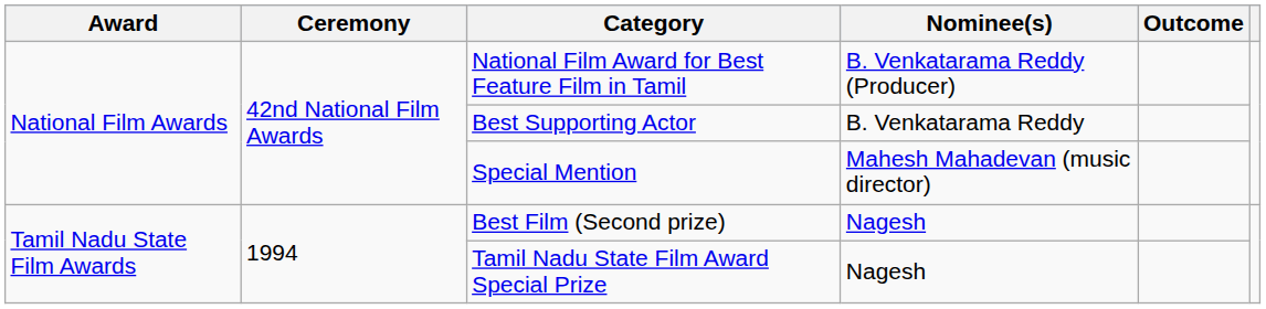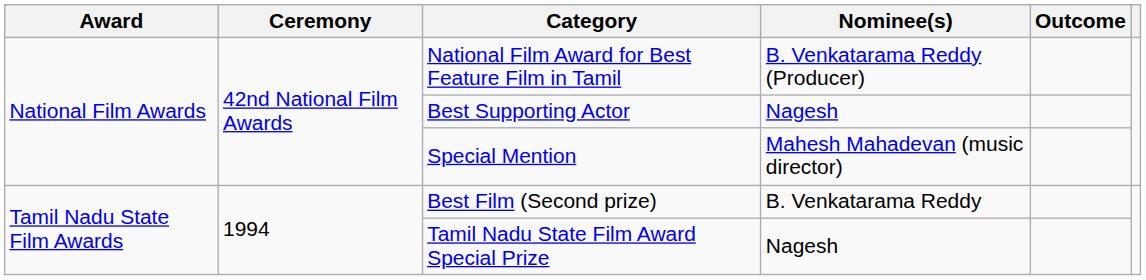 <table class="wikitable">
 <tr style="background:#b0c4de; text-align:center;">
 <th>Award</th>
 <th>Ceremony</th>
 <th>Category</th>
 <th>Nominee(s)</th>
 <th>Outcome</th>
 <th></th>
 </tr>
 <tr>
 <td rowspan="3"><a href='#'>National Film Awards</a></td>
 <td rowspan="3"><a href='#'>42nd National Film Awards</a></td>
 <td><a href='#'>National Film Award for Best Feature Film in Tamil</a></td>
 <td><a href='#'>B. Venkatarama Reddy</a> (Producer)</td>
 <td></td>
 <td rowspan="3" style="text-align:center;"></td>
 </tr>
 <tr>
 <td><a href='#'>Best Supporting Actor</a></td>
-<td>B. Venkatarama Reddy</td>
+<td><a href='#'>Nagesh</a></td>
 <td></td>
 </tr>
 <tr>
 <td><a href='#'>Special Mention</a></td>
 <td><a href='#'>Mahesh Mahadevan</a> (music director)</td>
 <td></td>
 </tr>
 <tr>
 <td rowspan="2"><a href='#'>Tamil Nadu State Film Awards</a></td>
 <td rowspan="2">1994</td>
 <td><a href='#'>Best Film</a> (Second prize)</td>
-<td><a href='#'>Nagesh</a></td>
+<td>B. Venkatarama Reddy</td>
 <td></td>
 <td rowspan="2" style="text-align:center;"></td>
 </tr>
 <tr>
 <td><a href='#'>Tamil Nadu State Film Award Special Prize</a></td>
 <td>Nagesh</td>
 <td></td>
 </tr>
 </table>
